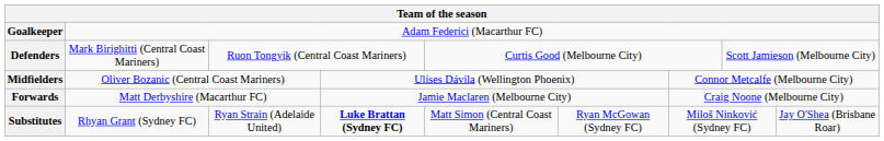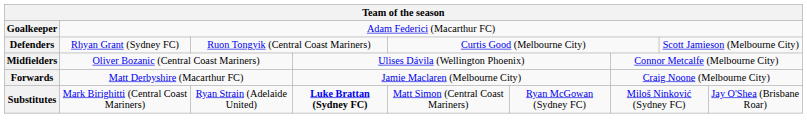 <table class="wikitable" style="text-align:center">
 <tr>
 <th colspan="9">Team of the season</th>
 </tr>
 <tr>
 <th>Goalkeeper</th>
 <td colspan="8"> <a href='#'>Adam Federici</a> (Macarthur FC)</td>
 </tr>
 <tr>
 <th>Defenders</th>
-<td> <a href='#'>Mark Birighitti</a> (Central Coast Mariners)</td>
+<td> <a href='#'>Rhyan Grant</a> (Sydney FC)</td>
 <td colspan="2"> <a href='#'>Ruon Tongyik</a> (Central Coast Mariners)</td>
 <td colspan="3"> <a href='#'>Curtis Good</a> (Melbourne City)</td>
 <td colspan="2"> <a href='#'>Scott Jamieson</a> (Melbourne City)</td>
 </tr>
 <tr>
 <th>Midfielders</th>
 <td colspan="2"> <a href='#'>Oliver Bozanic</a> (Central Coast Mariners)</td>
 <td colspan="3"> <a href='#'>Ulises Dávila</a> (Wellington Phoenix)</td>
 <td colspan="3"> <a href='#'>Connor Metcalfe</a> (Melbourne City)</td>
 </tr>
 <tr>
 <th>Forwards</th>
 <td colspan="2"> <a href='#'>Matt Derbyshire</a> (Macarthur FC)</td>
 <td colspan="3"> <a href='#'>Jamie Maclaren</a> (Melbourne City)</td>
 <td colspan="3"> <a href='#'>Craig Noone</a> (Melbourne City)</td>
 </tr>
 <tr>
 <th>Substitutes</th>
-<td> <a href='#'>Rhyan Grant</a> (Sydney FC)</td>
+<td> <a href='#'>Mark Birighitti</a> (Central Coast Mariners)</td>
 <td> <a href='#'>Ryan Strain</a> (Adelaide United)</td>
 <td><strong> <a href='#'>Luke Brattan</a> (Sydney FC)</strong></td>
 <td> <a href='#'>Matt Simon</a> (Central Coast Mariners)</td>
 <td> <a href='#'>Ryan McGowan</a> (Sydney FC)</td>
 <td colspan="2"> <a href='#'>Miloš Ninković</a> (Sydney FC)</td>
 <td> <a href='#'>Jay O'Shea</a> (Brisbane Roar)</td>
 </tr>
 </table>
